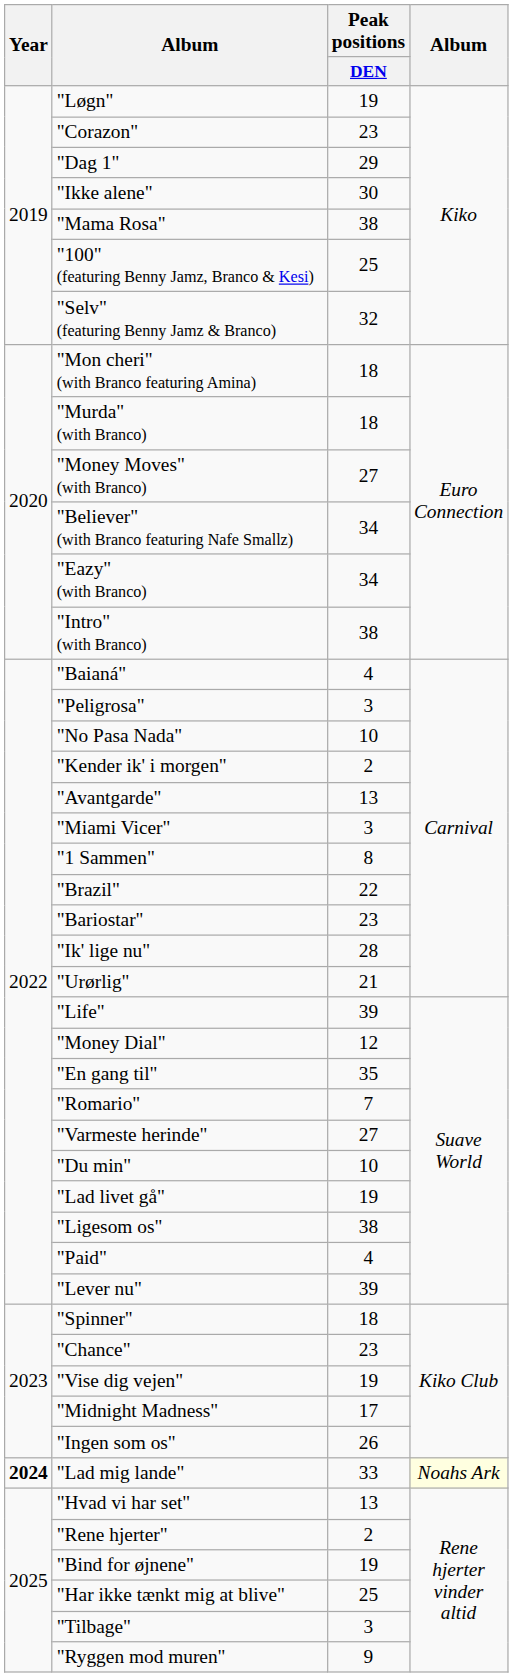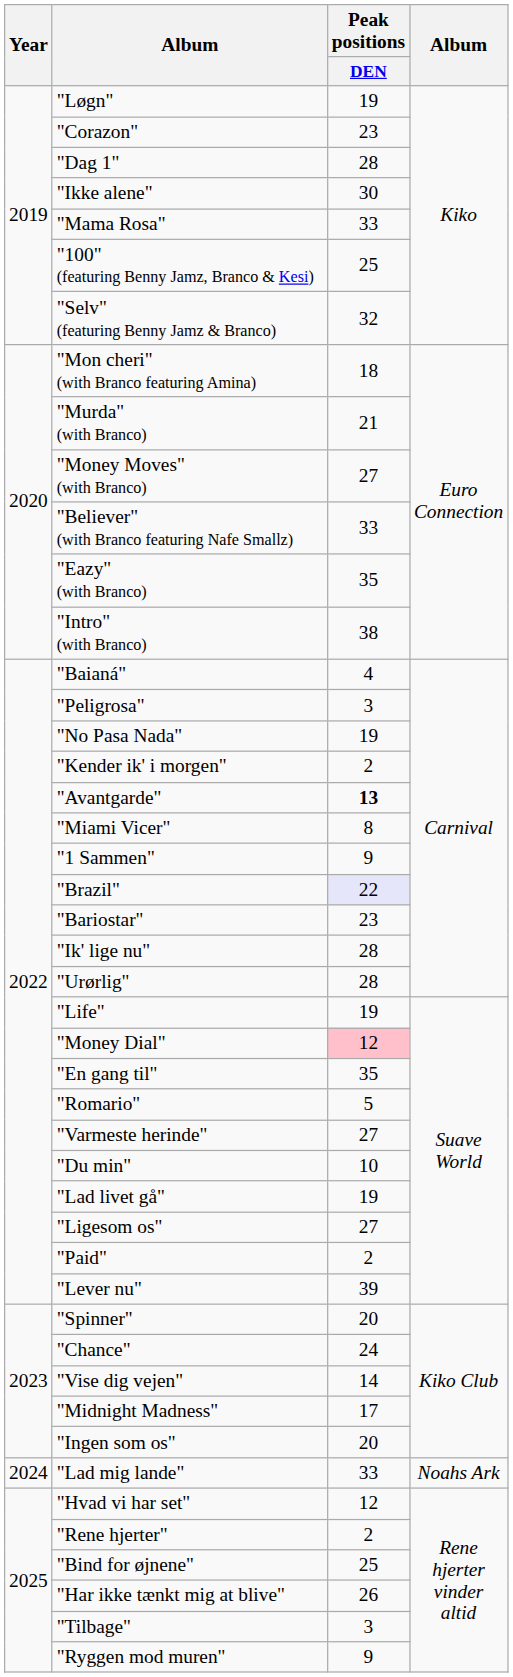 <table class="wikitable">
 <tr>
 <th align="center" rowspan="2" width="10">Year</th>
 <th align="center" rowspan="2" width="220">Album</th>
 <th align="center" colspan="1" width="20">Peak positions</th>
 <th align="center" rowspan="2" width="20">Album</th>
 </tr>
 <tr>
 <th scope="col" style="width:3em;font-size:90%;"><a href='#'>DEN</a><br></th>
 </tr>
 <tr>
 <td style="text-align:center;" rowspan=7>2019</td>
 <td>"Løgn"</td>
 <td style="text-align:center;">19</td>
 <td style="text-align:center;" rowspan=7><em>Kiko</em></td>
 </tr>
 <tr>
 <td>"Corazon"</td>
 <td style="text-align:center;">23</td>
 </tr>
 <tr>
 <td>"Dag 1"</td>
-<td style="text-align:center;">29</td>
+<td style="text-align:center;">28</td>
 </tr>
 <tr>
 <td>"Ikke alene"</td>
 <td style="text-align:center;">30</td>
 </tr>
 <tr>
 <td>"Mama Rosa"</td>
-<td style="text-align:center;">38</td>
+<td style="text-align:center;">33</td>
 </tr>
 <tr>
 <td>"100"<br><small>(featuring Benny Jamz, Branco & <a href='#'>Kesi</a>)</small></td>
 <td style="text-align:center;">25</td>
 </tr>
 <tr>
 <td>"Selv" <br><small>(featuring Benny Jamz & Branco)</small></td>
 <td style="text-align:center;">32</td>
 </tr>
 <tr>
 <td style="text-align:center;" rowspan=6>2020</td>
 <td>"Mon cheri"<br><small>(with Branco featuring Amina)</small></td>
 <td style="text-align:center;">18</td>
 <td style="text-align:center;" rowspan=6><em>Euro Connection</em></td>
 </tr>
 <tr>
 <td>"Murda"<br><small>(with Branco)</small></td>
-<td style="text-align:center;">18</td>
+<td style="text-align:center;">21</td>
 </tr>
 <tr>
 <td>"Money Moves" <br><small>(with Branco)</small></td>
 <td style="text-align:center;">27</td>
 </tr>
 <tr>
 <td>"Believer" <br><small>(with Branco featuring Nafe Smallz)</small></td>
-<td style="text-align:center;">34</td>
+<td style="text-align:center;">33</td>
 </tr>
 <tr>
 <td>"Eazy"<br><small>(with Branco)</small></td>
-<td style="text-align:center;">34</td>
+<td style="text-align:center;">35</td>
 </tr>
 <tr>
 <td>"Intro" <br><small>(with Branco)</small></td>
 <td style="text-align:center;">38</td>
 </tr>
 <tr>
 <td style="text-align:center;" rowspan=21>2022</td>
 <td>"Baianá"</td>
 <td style="text-align:center;">4</td>
 <td style="text-align:center;" rowspan=11><em>Carnival</em></td>
 </tr>
 <tr>
 <td>"Peligrosa"</td>
 <td style="text-align:center;">3</td>
 </tr>
 <tr>
 <td>"No Pasa Nada"</td>
-<td style="text-align:center;">10</td>
+<td style="text-align:center;">19</td>
 </tr>
 <tr>
 <td>"Kender ik' i morgen"</td>
 <td style="text-align:center;">2</td>
 </tr>
 <tr>
 <td>"Avantgarde"</td>
-<td style="text-align:center;">13</td>
+<td style="text-align:center;"><strong>13</strong></td>
 </tr>
 <tr>
 <td>"Miami Vicer"</td>
-<td style="text-align:center;">3</td>
+<td style="text-align:center;">8</td>
 </tr>
 <tr>
 <td>"1 Sammen"</td>
-<td style="text-align:center;">8</td>
+<td style="text-align:center;">9</td>
 </tr>
 <tr>
 <td>"Brazil"<br></td>
-<td style="text-align:center;">22</td>
+<td style="background: lavender; text-align:center;">22</td>
 </tr>
 <tr>
 <td>"Bariostar"</td>
 <td style="text-align:center;">23</td>
 </tr>
 <tr>
 <td>"Ik' lige nu"</td>
 <td style="text-align:center;">28</td>
 </tr>
 <tr>
 <td>"Urørlig"</td>
-<td style="text-align:center;">21</td>
+<td style="text-align:center;">28</td>
 </tr>
 <tr>
 <td>"Life"</td>
-<td style="text-align:center;">39</td>
+<td style="text-align:center;">19</td>
 <td style="text-align:center;" rowspan=10><em>Suave World</em></td>
 </tr>
 <tr>
 <td>"Money Dial"</td>
-<td style="text-align:center;">12</td>
+<td style="background: pink; text-align:center;">12</td>
 </tr>
 <tr>
 <td>"En gang til"</td>
 <td style="text-align:center;">35</td>
 </tr>
 <tr>
 <td>"Romario"</td>
-<td style="text-align:center;">7</td>
+<td style="text-align:center;">5</td>
 </tr>
 <tr>
 <td>"Varmeste herinde"</td>
 <td style="text-align:center;">27</td>
 </tr>
 <tr>
 <td>"Du min"<br></td>
 <td style="text-align:center;">10</td>
 </tr>
 <tr>
 <td>"Lad livet gå"</td>
 <td style="text-align:center;">19</td>
 </tr>
 <tr>
 <td>"Ligesom os"</td>
-<td style="text-align:center;">38</td>
+<td style="text-align:center;">27</td>
 </tr>
 <tr>
 <td>"Paid"</td>
-<td style="text-align:center;">4</td>
+<td style="text-align:center;">2</td>
 </tr>
 <tr>
 <td>"Lever nu"<br></td>
 <td style="text-align:center;">39</td>
 </tr>
 <tr>
 <td style="text-align:center;" rowspan=5>2023</td>
 <td>"Spinner"<br></td>
-<td style="text-align:center;">18</td>
+<td style="text-align:center;">20</td>
 <td style="text-align:center;" rowspan=5><em>Kiko Club</em></td>
 </tr>
 <tr>
 <td>"Chance"</td>
-<td style="text-align:center;">23</td>
+<td style="text-align:center;">24</td>
 </tr>
 <tr>
 <td>"Vise dig vejen"<br></td>
-<td style="text-align:center;">19</td>
+<td style="text-align:center;">14</td>
 </tr>
 <tr>
 <td>"Midnight Madness"</td>
 <td style="text-align:center;">17</td>
 </tr>
 <tr>
 <td>"Ingen som os"<br></td>
-<td style="text-align:center;">26</td>
+<td style="text-align:center;">20</td>
 </tr>
 <tr>
-<td style="text-align:center;"><strong>2024</strong></td>
+<td style="text-align:center;">2024</td>
 <td>"Lad mig lande"<br></td>
 <td style="text-align:center;">33<br></td>
-<td style="background: lightyellow; text-align:center;"><em>Noahs Ark</em></td>
+<td style="text-align:center;"><em>Noahs Ark</em></td>
 </tr>
 <tr>
 <td style="text-align:center;" rowspan="6">2025</td>
 <td>"Hvad vi har set"</td>
-<td style="text-align:center;">13</td>
+<td style="text-align:center;">12</td>
 <td style="text-align:center;" rowspan="6"><em>Rene hjerter vinder altid</em></td>
 </tr>
 <tr>
 <td>"Rene hjerter"</td>
 <td style="text-align:center;">2</td>
 </tr>
 <tr>
 <td>"Bind for øjnene"</td>
-<td style="text-align:center;">19</td>
+<td style="text-align:center;">25</td>
 </tr>
 <tr>
 <td>"Har ikke tænkt mig at blive"</td>
-<td style="text-align:center;">25</td>
+<td style="text-align:center;">26</td>
 </tr>
 <tr>
 <td>"Tilbage"</td>
 <td style="text-align:center;">3</td>
 </tr>
 <tr>
 <td>"Ryggen mod muren"<br></td>
 <td style="text-align:center;">9</td>
 </tr>
 </table>
